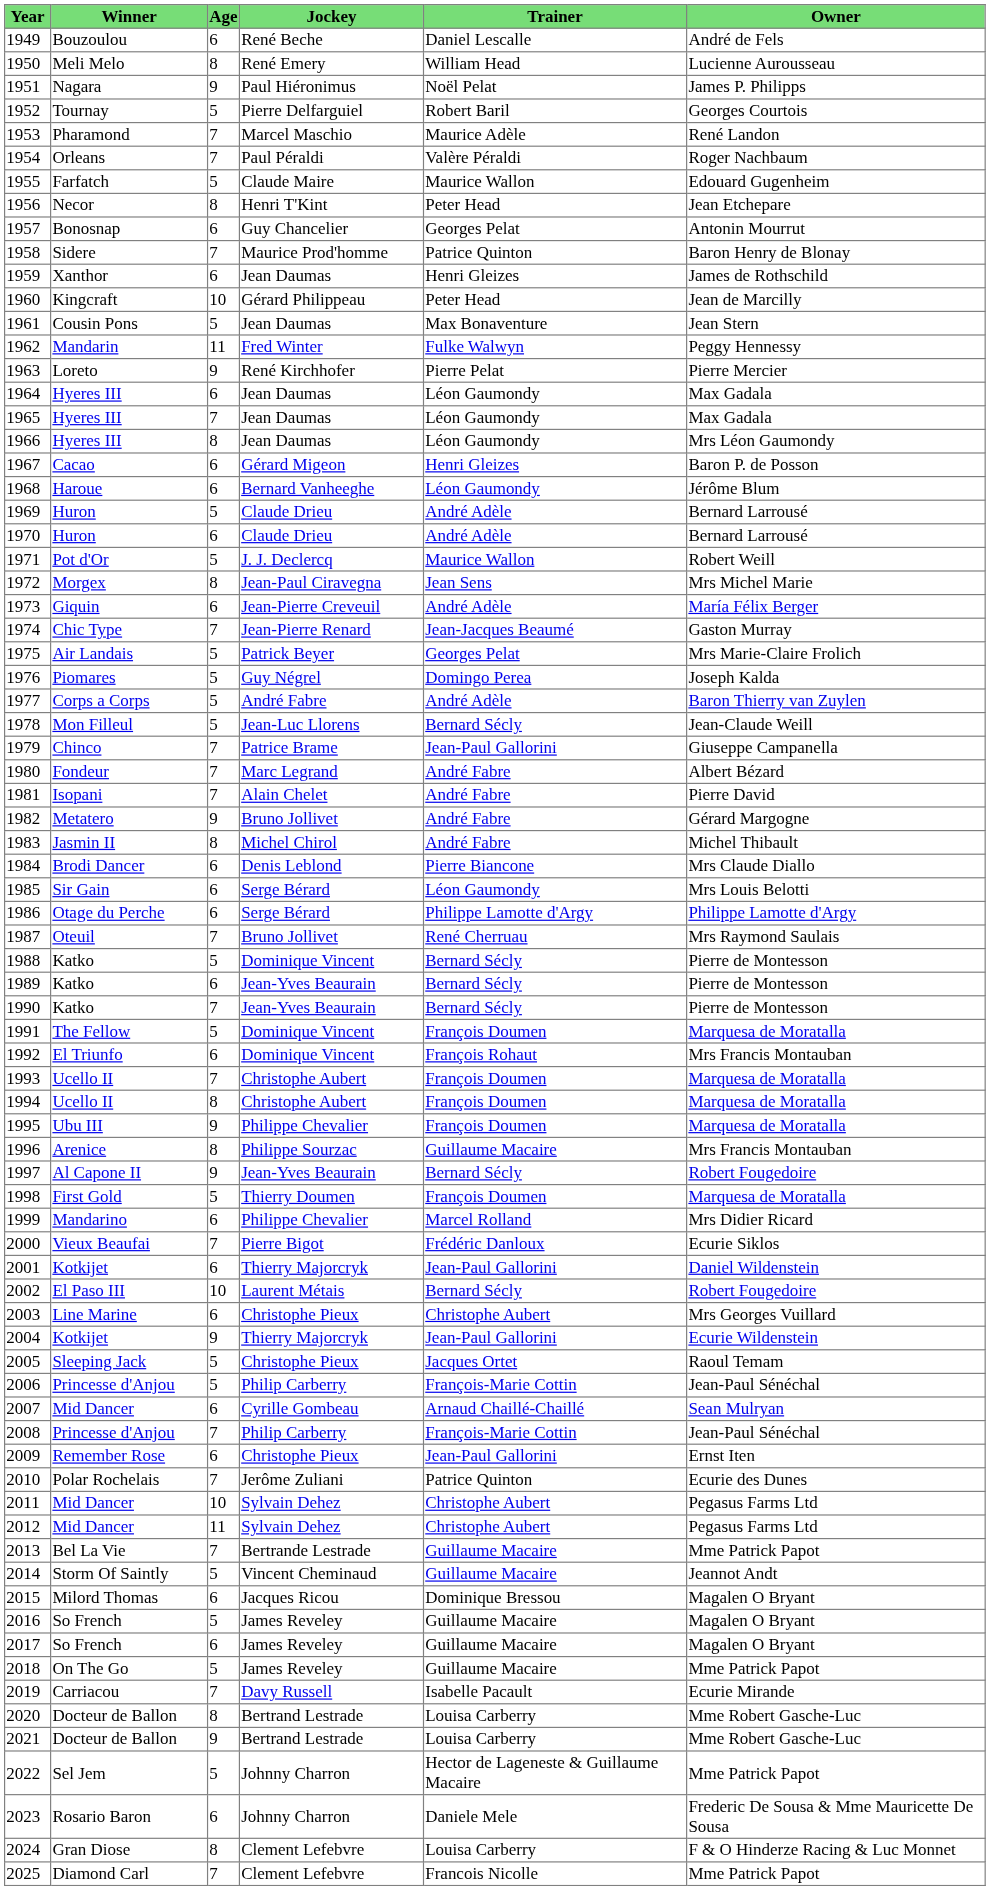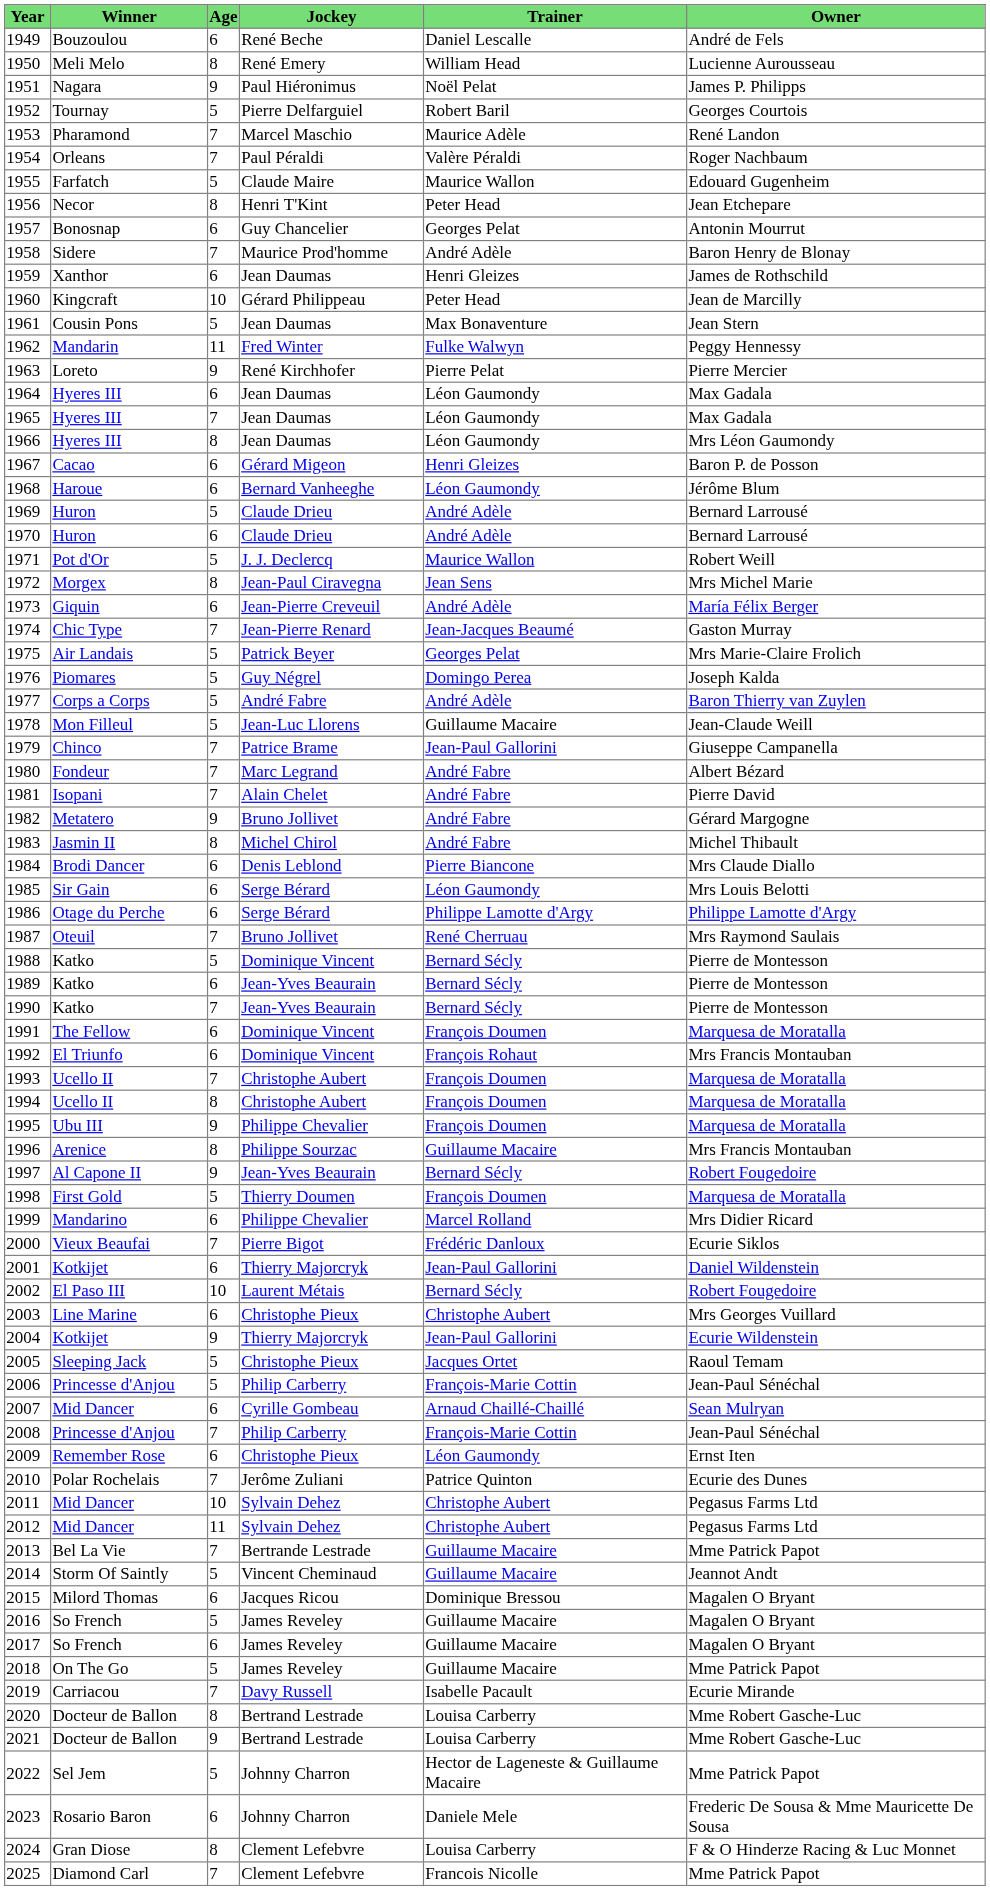 <table class = "sortable" | border="1" style="border-collapse: collapse; font-size:90%">
 <tr bgcolor="#77dd77" align="center">
 <th width="36px"><strong>Year</strong><br></th>
 <th width="130px"><strong>Winner</strong><br></th>
 <th><strong>Age</strong><br></th>
 <th width="153px"><strong>Jockey</strong><br></th>
 <th width="220px"><strong>Trainer</strong><br></th>
 <th width="250px"><strong>Owner</strong><br></th>
 </tr>
 <tr>
 <td>1949</td>
 <td>Bouzoulou</td>
 <td>6</td>
 <td>René Beche</td>
 <td>Daniel Lescalle</td>
 <td>André de Fels</td>
 </tr>
 <tr>
 <td>1950</td>
 <td>Meli Melo</td>
 <td>8</td>
 <td>René Emery</td>
 <td>William Head</td>
 <td>Lucienne Aurousseau</td>
 </tr>
 <tr>
 <td>1951</td>
 <td>Nagara</td>
 <td>9</td>
 <td>Paul Hiéronimus</td>
 <td>Noël Pelat</td>
 <td>James P. Philipps</td>
 </tr>
 <tr>
 <td>1952</td>
 <td>Tournay</td>
 <td>5</td>
 <td>Pierre Delfarguiel</td>
 <td>Robert Baril</td>
 <td>Georges Courtois</td>
 </tr>
 <tr>
 <td>1953</td>
 <td>Pharamond</td>
 <td>7</td>
 <td>Marcel Maschio</td>
 <td>Maurice Adèle</td>
 <td>René Landon</td>
 </tr>
 <tr>
 <td>1954</td>
 <td>Orleans</td>
 <td>7</td>
 <td>Paul Péraldi</td>
 <td>Valère Péraldi</td>
 <td>Roger Nachbaum</td>
 </tr>
 <tr>
 <td>1955</td>
 <td>Farfatch</td>
 <td>5</td>
 <td>Claude Maire</td>
 <td>Maurice Wallon</td>
 <td>Edouard Gugenheim</td>
 </tr>
 <tr>
 <td>1956</td>
 <td>Necor</td>
 <td>8</td>
 <td>Henri T'Kint</td>
 <td>Peter Head</td>
 <td>Jean Etchepare</td>
 </tr>
 <tr>
 <td>1957</td>
 <td>Bonosnap</td>
 <td>6</td>
 <td>Guy Chancelier</td>
 <td>Georges Pelat</td>
 <td>Antonin Mourrut</td>
 </tr>
 <tr>
 <td>1958</td>
 <td>Sidere</td>
 <td>7</td>
 <td>Maurice Prod'homme</td>
-<td>Patrice Quinton</td>
+<td>André Adèle</td>
 <td>Baron Henry de Blonay</td>
 </tr>
 <tr>
 <td>1959</td>
 <td>Xanthor</td>
 <td>6</td>
 <td>Jean Daumas</td>
 <td>Henri Gleizes</td>
 <td>James de Rothschild</td>
 </tr>
 <tr>
 <td>1960</td>
 <td>Kingcraft</td>
 <td>10</td>
 <td>Gérard Philippeau</td>
 <td>Peter Head</td>
 <td>Jean de Marcilly</td>
 </tr>
 <tr>
 <td>1961</td>
 <td>Cousin Pons</td>
 <td>5</td>
 <td>Jean Daumas</td>
 <td>Max Bonaventure</td>
 <td>Jean Stern</td>
 </tr>
 <tr>
 <td>1962</td>
 <td><a href='#'>Mandarin</a></td>
 <td>11</td>
 <td><a href='#'>Fred Winter</a></td>
 <td><a href='#'>Fulke Walwyn</a></td>
 <td>Peggy Hennessy</td>
 </tr>
 <tr>
 <td>1963</td>
 <td>Loreto</td>
 <td>9</td>
 <td>René Kirchhofer</td>
 <td>Pierre Pelat</td>
 <td>Pierre Mercier</td>
 </tr>
 <tr>
 <td>1964</td>
 <td><a href='#'>Hyeres III</a></td>
 <td>6</td>
 <td>Jean Daumas</td>
 <td>Léon Gaumondy</td>
 <td>Max Gadala</td>
 </tr>
 <tr>
 <td>1965</td>
 <td><a href='#'>Hyeres III</a></td>
 <td>7</td>
 <td>Jean Daumas</td>
 <td>Léon Gaumondy</td>
 <td>Max Gadala</td>
 </tr>
 <tr>
 <td>1966</td>
 <td><a href='#'>Hyeres III</a></td>
 <td>8</td>
 <td>Jean Daumas</td>
 <td>Léon Gaumondy</td>
 <td>Mrs Léon Gaumondy</td>
 </tr>
 <tr>
 <td>1967</td>
 <td><a href='#'>Cacao</a></td>
 <td>6</td>
 <td><a href='#'>Gérard Migeon</a></td>
 <td><a href='#'>Henri Gleizes</a></td>
 <td>Baron P. de Posson</td>
 </tr>
 <tr>
 <td>1968</td>
 <td><a href='#'>Haroue</a></td>
 <td>6</td>
 <td><a href='#'>Bernard Vanheeghe</a></td>
 <td><a href='#'>Léon Gaumondy</a></td>
 <td>Jérôme Blum</td>
 </tr>
 <tr>
 <td>1969</td>
 <td><a href='#'>Huron</a></td>
 <td>5</td>
 <td><a href='#'>Claude Drieu</a></td>
 <td><a href='#'>André Adèle</a></td>
 <td>Bernard Larrousé</td>
 </tr>
 <tr>
 <td>1970</td>
 <td><a href='#'>Huron</a></td>
 <td>6</td>
 <td><a href='#'>Claude Drieu</a></td>
 <td><a href='#'>André Adèle</a></td>
 <td>Bernard Larrousé</td>
 </tr>
 <tr>
 <td>1971</td>
 <td><a href='#'>Pot d'Or</a></td>
 <td>5</td>
 <td><a href='#'>J. J. Declercq</a></td>
 <td><a href='#'>Maurice Wallon</a></td>
 <td>Robert Weill</td>
 </tr>
 <tr>
 <td>1972</td>
 <td><a href='#'>Morgex</a></td>
 <td>8</td>
 <td><a href='#'>Jean-Paul Ciravegna</a></td>
 <td><a href='#'>Jean Sens</a></td>
 <td>Mrs Michel Marie</td>
 </tr>
 <tr>
 <td>1973</td>
 <td><a href='#'>Giquin</a></td>
 <td>6</td>
 <td><a href='#'>Jean-Pierre Creveuil</a></td>
 <td><a href='#'>André Adèle</a></td>
 <td><a href='#'>María Félix Berger</a></td>
 </tr>
 <tr>
 <td>1974</td>
 <td><a href='#'>Chic Type</a></td>
 <td>7</td>
 <td><a href='#'>Jean-Pierre Renard</a></td>
 <td><a href='#'>Jean-Jacques Beaumé</a></td>
 <td>Gaston Murray</td>
 </tr>
 <tr>
 <td>1975</td>
 <td><a href='#'>Air Landais</a></td>
 <td>5</td>
 <td><a href='#'>Patrick Beyer</a></td>
 <td><a href='#'>Georges Pelat</a></td>
 <td>Mrs Marie-Claire Frolich</td>
 </tr>
 <tr>
 <td>1976</td>
 <td><a href='#'>Piomares</a></td>
 <td>5</td>
 <td><a href='#'>Guy Négrel</a></td>
 <td><a href='#'>Domingo Perea</a></td>
 <td>Joseph Kalda</td>
 </tr>
 <tr>
 <td>1977</td>
 <td><a href='#'>Corps a Corps</a></td>
 <td>5</td>
 <td><a href='#'>André Fabre</a></td>
 <td><a href='#'>André Adèle</a></td>
 <td><a href='#'>Baron Thierry van Zuylen</a></td>
 </tr>
 <tr>
 <td>1978</td>
 <td><a href='#'>Mon Filleul</a></td>
 <td>5</td>
 <td><a href='#'>Jean-Luc Llorens</a></td>
-<td><a href='#'>Bernard Sécly</a></td>
+<td>Guillaume Macaire</td>
 <td>Jean-Claude Weill</td>
 </tr>
 <tr>
 <td>1979</td>
 <td><a href='#'>Chinco</a></td>
 <td>7</td>
 <td><a href='#'>Patrice Brame</a></td>
 <td><a href='#'>Jean-Paul Gallorini</a></td>
 <td>Giuseppe Campanella</td>
 </tr>
 <tr>
 <td>1980</td>
 <td><a href='#'>Fondeur</a></td>
 <td>7</td>
 <td><a href='#'>Marc Legrand</a></td>
 <td><a href='#'>André Fabre</a></td>
 <td>Albert Bézard</td>
 </tr>
 <tr>
 <td>1981</td>
 <td><a href='#'>Isopani</a></td>
 <td>7</td>
 <td><a href='#'>Alain Chelet</a></td>
 <td><a href='#'>André Fabre</a></td>
 <td>Pierre David</td>
 </tr>
 <tr>
 <td>1982</td>
 <td><a href='#'>Metatero</a></td>
 <td>9</td>
 <td><a href='#'>Bruno Jollivet</a></td>
 <td><a href='#'>André Fabre</a></td>
 <td>Gérard Margogne</td>
 </tr>
 <tr>
 <td>1983</td>
 <td><a href='#'>Jasmin II</a></td>
 <td>8</td>
 <td><a href='#'>Michel Chirol</a></td>
 <td><a href='#'>André Fabre</a></td>
 <td>Michel Thibault</td>
 </tr>
 <tr>
 <td>1984</td>
 <td><a href='#'>Brodi Dancer</a></td>
 <td>6</td>
 <td><a href='#'>Denis Leblond</a></td>
 <td><a href='#'>Pierre Biancone</a></td>
 <td>Mrs Claude Diallo</td>
 </tr>
 <tr>
 <td>1985</td>
 <td><a href='#'>Sir Gain</a></td>
 <td>6</td>
 <td><a href='#'>Serge Bérard</a></td>
 <td><a href='#'>Léon Gaumondy</a></td>
 <td>Mrs Louis Belotti</td>
 </tr>
 <tr>
 <td>1986</td>
 <td><a href='#'>Otage du Perche</a></td>
 <td>6</td>
 <td><a href='#'>Serge Bérard</a></td>
 <td><a href='#'>Philippe Lamotte d'Argy</a></td>
 <td><a href='#'>Philippe Lamotte d'Argy</a></td>
 </tr>
 <tr>
 <td>1987</td>
 <td><a href='#'>Oteuil</a></td>
 <td>7</td>
 <td><a href='#'>Bruno Jollivet</a></td>
 <td><a href='#'>René Cherruau</a></td>
 <td>Mrs Raymond Saulais</td>
 </tr>
 <tr>
 <td>1988</td>
 <td>Katko</td>
 <td>5</td>
 <td><a href='#'>Dominique Vincent</a></td>
 <td><a href='#'>Bernard Sécly</a></td>
 <td>Pierre de Montesson</td>
 </tr>
 <tr>
 <td>1989</td>
 <td>Katko</td>
 <td>6</td>
 <td><a href='#'>Jean-Yves Beaurain</a></td>
 <td><a href='#'>Bernard Sécly</a></td>
 <td>Pierre de Montesson</td>
 </tr>
 <tr>
 <td>1990</td>
 <td>Katko</td>
 <td>7</td>
 <td><a href='#'>Jean-Yves Beaurain</a></td>
 <td><a href='#'>Bernard Sécly</a></td>
 <td>Pierre de Montesson</td>
 </tr>
 <tr>
 <td>1991</td>
 <td><a href='#'>The Fellow</a></td>
-<td>5</td>
+<td>6</td>
 <td><a href='#'>Dominique Vincent</a></td>
 <td><a href='#'>François Doumen</a></td>
 <td><a href='#'>Marquesa de Moratalla</a></td>
 </tr>
 <tr>
 <td>1992</td>
 <td><a href='#'>El Triunfo</a></td>
 <td>6</td>
 <td><a href='#'>Dominique Vincent</a></td>
 <td><a href='#'>François Rohaut</a></td>
 <td>Mrs Francis Montauban</td>
 </tr>
 <tr>
 <td>1993</td>
 <td><a href='#'>Ucello II</a></td>
 <td>7</td>
 <td><a href='#'>Christophe Aubert</a></td>
 <td><a href='#'>François Doumen</a></td>
 <td><a href='#'>Marquesa de Moratalla</a></td>
 </tr>
 <tr>
 <td>1994</td>
 <td><a href='#'>Ucello II</a></td>
 <td>8</td>
 <td><a href='#'>Christophe Aubert</a></td>
 <td><a href='#'>François Doumen</a></td>
 <td><a href='#'>Marquesa de Moratalla</a></td>
 </tr>
 <tr>
 <td>1995</td>
 <td><a href='#'>Ubu III</a></td>
 <td>9</td>
 <td><a href='#'>Philippe Chevalier</a></td>
 <td><a href='#'>François Doumen</a></td>
 <td><a href='#'>Marquesa de Moratalla</a></td>
 </tr>
 <tr>
 <td>1996</td>
 <td><a href='#'>Arenice</a></td>
 <td>8</td>
 <td><a href='#'>Philippe Sourzac</a></td>
 <td><a href='#'>Guillaume Macaire</a></td>
 <td>Mrs Francis Montauban</td>
 </tr>
 <tr>
 <td>1997</td>
 <td><a href='#'>Al Capone II</a></td>
 <td>9</td>
 <td><a href='#'>Jean-Yves Beaurain</a></td>
 <td><a href='#'>Bernard Sécly</a></td>
 <td><a href='#'>Robert Fougedoire</a></td>
 </tr>
 <tr>
 <td>1998</td>
 <td><a href='#'>First Gold</a></td>
 <td>5</td>
 <td><a href='#'>Thierry Doumen</a></td>
 <td><a href='#'>François Doumen</a></td>
 <td><a href='#'>Marquesa de Moratalla</a></td>
 </tr>
 <tr>
 <td>1999</td>
 <td><a href='#'>Mandarino</a></td>
 <td>6</td>
 <td><a href='#'>Philippe Chevalier</a></td>
 <td><a href='#'>Marcel Rolland</a></td>
 <td>Mrs Didier Ricard</td>
 </tr>
 <tr>
 <td>2000</td>
 <td><a href='#'>Vieux Beaufai</a></td>
 <td>7</td>
 <td><a href='#'>Pierre Bigot</a></td>
 <td><a href='#'>Frédéric Danloux</a></td>
 <td>Ecurie Siklos</td>
 </tr>
 <tr>
 <td>2001</td>
 <td><a href='#'>Kotkijet</a></td>
 <td>6</td>
 <td><a href='#'>Thierry Majorcryk</a></td>
 <td><a href='#'>Jean-Paul Gallorini</a></td>
 <td><a href='#'>Daniel Wildenstein</a></td>
 </tr>
 <tr>
 <td>2002</td>
 <td><a href='#'>El Paso III</a> </td>
 <td>10</td>
 <td><a href='#'>Laurent Métais</a></td>
 <td><a href='#'>Bernard Sécly</a></td>
 <td><a href='#'>Robert Fougedoire</a></td>
 </tr>
 <tr>
 <td>2003</td>
 <td><a href='#'>Line Marine</a></td>
 <td>6</td>
 <td><a href='#'>Christophe Pieux</a></td>
 <td><a href='#'>Christophe Aubert</a></td>
 <td>Mrs Georges Vuillard</td>
 </tr>
 <tr>
 <td>2004</td>
 <td><a href='#'>Kotkijet</a></td>
 <td>9</td>
 <td><a href='#'>Thierry Majorcryk</a></td>
 <td><a href='#'>Jean-Paul Gallorini</a></td>
 <td><a href='#'>Ecurie Wildenstein</a></td>
 </tr>
 <tr>
 <td>2005</td>
 <td><a href='#'>Sleeping Jack</a></td>
 <td>5</td>
 <td><a href='#'>Christophe Pieux</a></td>
 <td><a href='#'>Jacques Ortet</a></td>
 <td>Raoul Temam</td>
 </tr>
 <tr>
 <td>2006</td>
 <td><a href='#'>Princesse d'Anjou</a></td>
 <td>5</td>
 <td><a href='#'>Philip Carberry</a></td>
 <td><a href='#'>François-Marie Cottin</a></td>
 <td>Jean-Paul Sénéchal</td>
 </tr>
 <tr>
 <td>2007</td>
 <td><a href='#'>Mid Dancer</a></td>
 <td>6</td>
 <td><a href='#'>Cyrille Gombeau</a></td>
 <td><a href='#'>Arnaud Chaillé-Chaillé</a></td>
 <td><a href='#'>Sean Mulryan</a></td>
 </tr>
 <tr>
 <td>2008</td>
 <td><a href='#'>Princesse d'Anjou</a></td>
 <td>7</td>
 <td><a href='#'>Philip Carberry</a></td>
 <td><a href='#'>François-Marie Cottin</a></td>
 <td>Jean-Paul Sénéchal</td>
 </tr>
 <tr>
 <td>2009</td>
 <td><a href='#'>Remember Rose</a></td>
 <td>6</td>
 <td><a href='#'>Christophe Pieux</a></td>
-<td><a href='#'>Jean-Paul Gallorini</a></td>
+<td><a href='#'>Léon Gaumondy</a></td>
 <td>Ernst Iten</td>
 </tr>
 <tr>
 <td>2010</td>
 <td>Polar Rochelais</td>
 <td>7</td>
 <td>Jerôme Zuliani</td>
 <td>Patrice Quinton</td>
 <td>Ecurie des Dunes</td>
 </tr>
 <tr>
 <td>2011</td>
 <td><a href='#'>Mid Dancer</a></td>
 <td>10</td>
 <td><a href='#'>Sylvain Dehez</a></td>
 <td><a href='#'>Christophe Aubert</a></td>
 <td>Pegasus Farms Ltd</td>
 </tr>
 <tr>
 <td>2012</td>
 <td><a href='#'>Mid Dancer</a></td>
 <td>11</td>
 <td><a href='#'>Sylvain Dehez</a></td>
 <td><a href='#'>Christophe Aubert</a></td>
 <td>Pegasus Farms Ltd</td>
 </tr>
 <tr>
 <td>2013</td>
 <td>Bel La Vie</td>
 <td>7</td>
 <td>Bertrande Lestrade</td>
 <td><a href='#'>Guillaume Macaire</a></td>
 <td>Mme Patrick Papot</td>
 </tr>
 <tr>
 <td>2014</td>
 <td>Storm Of Saintly</td>
 <td>5</td>
 <td>Vincent Cheminaud</td>
 <td><a href='#'>Guillaume Macaire</a></td>
 <td>Jeannot Andt</td>
 </tr>
 <tr>
 <td>2015</td>
 <td>Milord Thomas</td>
 <td>6</td>
 <td>Jacques Ricou</td>
 <td>Dominique Bressou</td>
 <td>Magalen O Bryant</td>
 </tr>
 <tr>
 <td>2016</td>
 <td>So French</td>
 <td>5</td>
 <td>James Reveley</td>
 <td>Guillaume Macaire</td>
 <td>Magalen O Bryant</td>
 </tr>
 <tr>
 <td>2017</td>
 <td>So French</td>
 <td>6</td>
 <td>James Reveley</td>
 <td>Guillaume Macaire</td>
 <td>Magalen O Bryant</td>
 </tr>
 <tr>
 <td>2018</td>
 <td>On The Go</td>
 <td>5</td>
 <td>James Reveley</td>
 <td>Guillaume Macaire</td>
 <td>Mme Patrick Papot</td>
 </tr>
 <tr>
 <td>2019</td>
 <td>Carriacou</td>
 <td>7</td>
 <td><a href='#'>Davy Russell</a></td>
 <td>Isabelle Pacault</td>
 <td>Ecurie Mirande</td>
 </tr>
 <tr>
 <td>2020</td>
 <td>Docteur de Ballon</td>
 <td>8</td>
 <td>Bertrand Lestrade</td>
 <td>Louisa Carberry</td>
 <td>Mme Robert Gasche-Luc</td>
 </tr>
 <tr>
 <td>2021</td>
 <td>Docteur de Ballon</td>
 <td>9</td>
 <td>Bertrand Lestrade</td>
 <td>Louisa Carberry</td>
 <td>Mme Robert Gasche-Luc</td>
 </tr>
 <tr>
 <td>2022</td>
 <td>Sel Jem</td>
 <td>5</td>
 <td>Johnny Charron</td>
 <td>Hector de Lageneste & Guillaume Macaire</td>
 <td>Mme Patrick Papot</td>
 </tr>
 <tr>
 <td>2023</td>
 <td>Rosario Baron</td>
 <td>6</td>
 <td>Johnny Charron</td>
 <td>Daniele Mele</td>
 <td>Frederic De Sousa & Mme Mauricette De Sousa</td>
 </tr>
 <tr>
 <td>2024</td>
 <td>Gran Diose</td>
 <td>8</td>
 <td>Clement Lefebvre</td>
 <td>Louisa Carberry</td>
 <td>F & O Hinderze Racing & Luc Monnet</td>
 </tr>
 <tr>
 <td>2025</td>
 <td>Diamond Carl</td>
 <td>7</td>
 <td>Clement Lefebvre</td>
 <td>Francois Nicolle</td>
 <td>Mme Patrick Papot</td>
 </tr>
 </table>
